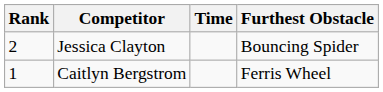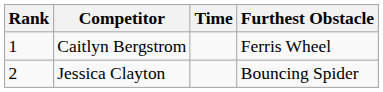 <table class="wikitable sortable mw-collapsible">
 <tr>
 <th>Rank</th>
 <th>Competitor</th>
 <th>Time</th>
 <th>Furthest Obstacle</th>
 </tr>
 <tr>
+<td>1</td>
+<td>Caitlyn Bergstrom</td>
+<td></td>
+<td>Ferris Wheel</td>
+</tr>
+<tr>
 <td>2</td>
 <td>Jessica Clayton</td>
 <td></td>
 <td>Bouncing Spider</td>
 </tr>
-<tr>
-<td>1</td>
-<td>Caitlyn Bergstrom</td>
-<td></td>
-<td>Ferris Wheel</td>
-</tr>
 </table>
